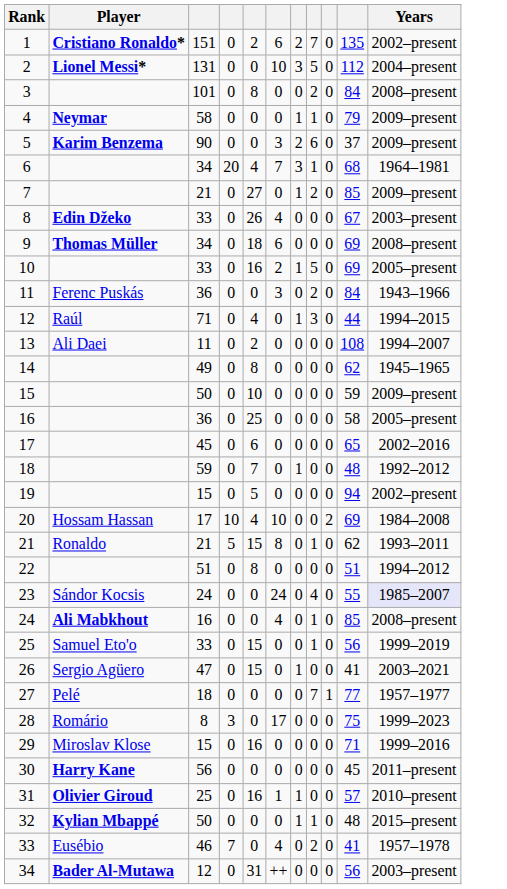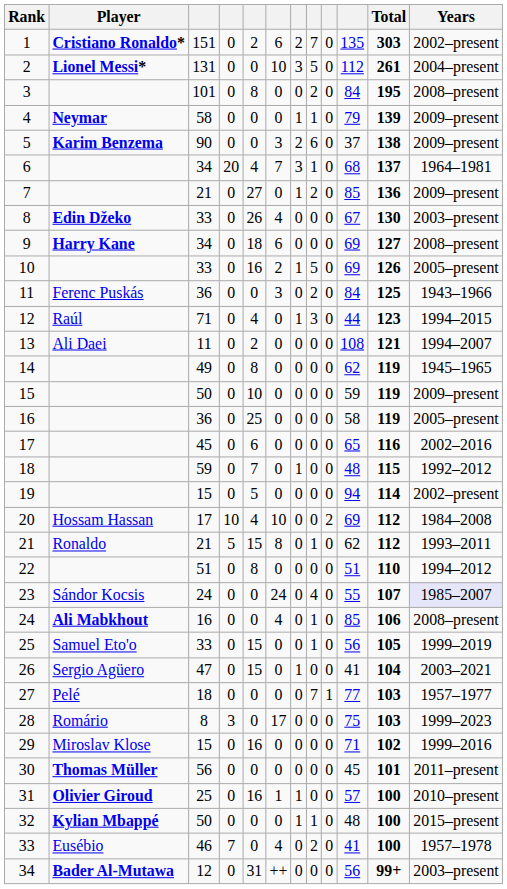 <table class="wikitable sortable" style="text-align:center">
 <tr>
 <th>Rank</th>
 <th>Player</th>
 <th></th>
 <th></th>
 <th></th>
 <th></th>
 <th></th>
 <th></th>
 <th></th>
 <th></th>
+<th>Total</th>
 <th>Years</th>
 </tr>
 <tr>
 <td>1</td>
 <td align="left"> <strong><a href='#'>Cristiano Ronaldo</a>*</strong></td>
 <td>151</td>
 <td>0</td>
 <td>2</td>
 <td>6</td>
 <td>2</td>
 <td>7</td>
 <td>0</td>
 <td><a href='#'>135</a></td>
+<td><strong>303</strong></td>
 <td>2002–present</td>
 </tr>
 <tr>
 <td>2</td>
 <td align="left"> <strong><a href='#'>Lionel Messi</a>*</strong></td>
 <td>131</td>
 <td>0</td>
 <td>0</td>
 <td>10</td>
 <td>3</td>
 <td>5</td>
 <td>0</td>
 <td><a href='#'>112</a></td>
+<td><strong>261</strong></td>
 <td>2004–present</td>
 </tr>
 <tr>
 <td>3</td>
 <td align="left"><strong> </strong></td>
 <td>101</td>
 <td>0</td>
 <td>8</td>
 <td>0</td>
 <td>0</td>
 <td>2</td>
 <td>0</td>
 <td><a href='#'>84</a></td>
+<td><strong>195</strong></td>
 <td>2008–present</td>
 </tr>
 <tr>
 <td>4</td>
 <td align="left"><strong> <a href='#'>Neymar</a></strong></td>
 <td>58</td>
 <td>0</td>
 <td>0</td>
 <td>0</td>
 <td>1</td>
 <td>1</td>
 <td>0</td>
 <td><a href='#'>79</a></td>
+<td><strong>139</strong></td>
 <td>2009–present</td>
 </tr>
 <tr>
 <td>5</td>
 <td align="left"><strong> <a href='#'>Karim Benzema</a></strong></td>
 <td>90</td>
 <td>0</td>
 <td>0</td>
 <td>3</td>
 <td>2</td>
 <td>6</td>
 <td>0</td>
 <td>37</td>
+<td><strong>138</strong></td>
 <td>2009–present</td>
 </tr>
 <tr>
 <td>6</td>
 <td align="left"> </td>
 <td>34</td>
 <td>20</td>
 <td>4</td>
 <td>7</td>
 <td>3</td>
 <td>1</td>
 <td>0</td>
 <td><a href='#'>68</a></td>
+<td><strong>137</strong></td>
 <td>1964–1981</td>
 </tr>
 <tr>
 <td>7</td>
 <td align="left"><strong> </strong></td>
 <td>21</td>
 <td>0</td>
 <td>27</td>
 <td>0</td>
 <td>1</td>
 <td>2</td>
 <td>0</td>
 <td><a href='#'>85</a></td>
+<td><strong>136</strong></td>
 <td>2009–present</td>
 </tr>
 <tr>
 <td>8</td>
 <td align="left"><strong> <a href='#'>Edin Džeko</a></strong></td>
 <td>33</td>
 <td>0</td>
 <td>26</td>
 <td>4</td>
 <td>0</td>
 <td>0</td>
 <td>0</td>
 <td><a href='#'>67</a></td>
+<td><strong>130</strong></td>
 <td>2003–present</td>
 </tr>
 <tr>
 <td>9</td>
-<td align="left"><strong> <a href='#'>Thomas Müller</a></strong></td>
+<td align="left"><strong> <a href='#'>Harry Kane</a></strong></td>
 <td>34</td>
 <td>0</td>
 <td>18</td>
 <td>6</td>
 <td>0</td>
 <td>0</td>
 <td>0</td>
 <td><a href='#'>69</a></td>
+<td><strong>127</strong></td>
 <td>2008–present</td>
 </tr>
 <tr>
 <td>10</td>
 <td align="left"><strong> </strong></td>
 <td>33</td>
 <td>0</td>
 <td>16</td>
 <td>2</td>
 <td>1</td>
 <td>5</td>
 <td>0</td>
 <td><a href='#'>69</a></td>
+<td><strong>126</strong></td>
 <td>2005–present</td>
 </tr>
 <tr>
 <td>11</td>
 <td align="left"> <a href='#'>Ferenc Puskás</a></td>
 <td>36</td>
 <td>0</td>
 <td>0</td>
 <td>3</td>
 <td>0</td>
 <td>2</td>
 <td>0</td>
 <td><a href='#'>84</a></td>
+<td><strong>125</strong></td>
 <td>1943–1966</td>
 </tr>
 <tr>
 <td>12</td>
 <td align="left"> <a href='#'>Raúl</a></td>
 <td>71</td>
 <td>0</td>
 <td>4</td>
 <td>0</td>
 <td>1</td>
 <td>3</td>
 <td>0</td>
 <td><a href='#'>44</a></td>
+<td><strong>123</strong></td>
 <td>1994–2015</td>
 </tr>
 <tr>
 <td>13</td>
 <td align="left"> <a href='#'>Ali Daei</a></td>
 <td>11</td>
 <td>0</td>
 <td>2</td>
 <td>0</td>
 <td>0</td>
 <td>0</td>
 <td>0</td>
 <td><a href='#'>108</a></td>
+<td><strong>121</strong></td>
 <td>1994–2007</td>
 </tr>
 <tr>
 <td>14</td>
 <td align="left"> </td>
 <td>49</td>
 <td>0</td>
 <td>8</td>
 <td>0</td>
 <td>0</td>
 <td>0</td>
 <td>0</td>
 <td><a href='#'>62</a></td>
+<td><strong>119</strong></td>
 <td>1945–1965</td>
 </tr>
 <tr>
 <td>15</td>
 <td align="left"><strong> </strong></td>
 <td>50</td>
 <td>0</td>
 <td>10</td>
 <td>0</td>
 <td>0</td>
 <td>0</td>
 <td>0</td>
 <td>59</td>
+<td><strong>119</strong></td>
 <td>2009–present</td>
 </tr>
 <tr>
 <td>16</td>
 <td align="left"><strong> </strong></td>
 <td>36</td>
 <td>0</td>
 <td>25</td>
 <td>0</td>
 <td>0</td>
 <td>0</td>
 <td>0</td>
 <td>58</td>
+<td><strong>119</strong></td>
 <td>2005–present</td>
 </tr>
 <tr>
 <td>17</td>
 <td align="left"> </td>
 <td>45</td>
 <td>0</td>
 <td>6</td>
 <td>0</td>
 <td>0</td>
 <td>0</td>
 <td>0</td>
 <td><a href='#'>65</a></td>
+<td><strong>116</strong></td>
 <td>2002–2016</td>
 </tr>
 <tr>
 <td>18</td>
 <td align="left"> </td>
 <td>59</td>
 <td>0</td>
 <td>7</td>
 <td>0</td>
 <td>1</td>
 <td>0</td>
 <td>0</td>
 <td><a href='#'>48</a></td>
+<td><strong>115</strong></td>
 <td>1992–2012</td>
 </tr>
 <tr>
 <td>19</td>
 <td align="left"><strong> </strong></td>
 <td>15</td>
 <td>0</td>
 <td>5</td>
 <td>0</td>
 <td>0</td>
 <td>0</td>
 <td>0</td>
 <td><a href='#'>94</a></td>
+<td><strong>114</strong></td>
 <td>2002–present</td>
 </tr>
 <tr>
 <td>20</td>
 <td align="left"> <a href='#'>Hossam Hassan</a></td>
 <td>17</td>
 <td>10</td>
 <td>4</td>
 <td>10</td>
 <td>0</td>
 <td>0</td>
 <td>2</td>
 <td><a href='#'>69</a></td>
+<td><strong>112</strong></td>
 <td>1984–2008</td>
 </tr>
 <tr>
 <td>21</td>
 <td align="left"> <a href='#'>Ronaldo</a></td>
 <td>21</td>
 <td>5</td>
 <td>15</td>
 <td>8</td>
 <td>0</td>
 <td>1</td>
 <td>0</td>
 <td>62</td>
+<td><strong>112</strong></td>
 <td>1993–2011</td>
 </tr>
 <tr>
 <td>22</td>
 <td align="left"> </td>
 <td>51</td>
 <td>0</td>
 <td>8</td>
 <td>0</td>
 <td>0</td>
 <td>0</td>
 <td>0</td>
 <td><a href='#'>51</a></td>
+<td><strong>110</strong></td>
 <td>1994–2012</td>
 </tr>
 <tr>
 <td>23</td>
 <td align="left"> <a href='#'>Sándor Kocsis</a></td>
 <td>24</td>
 <td>0</td>
 <td>0</td>
 <td>24</td>
 <td>0</td>
 <td>4</td>
 <td>0</td>
 <td><a href='#'>55</a></td>
+<td><strong>107</strong></td>
 <td style="background: lavender;">1985–2007</td>
 </tr>
 <tr>
 <td>24</td>
 <td align="left"><strong> <a href='#'>Ali Mabkhout</a></strong></td>
 <td>16</td>
 <td>0</td>
 <td>0</td>
 <td>4</td>
 <td>0</td>
 <td>1</td>
 <td>0</td>
 <td><a href='#'>85</a></td>
+<td><strong>106</strong></td>
 <td>2008–present</td>
 </tr>
 <tr>
 <td>25</td>
 <td align="left"> <a href='#'>Samuel Eto'o</a></td>
 <td>33</td>
 <td>0</td>
 <td>15</td>
 <td>0</td>
 <td>0</td>
 <td>1</td>
 <td>0</td>
 <td><a href='#'>56</a></td>
+<td><strong>105</strong></td>
 <td>1999–2019</td>
 </tr>
 <tr>
 <td>26</td>
 <td align="left"> <a href='#'>Sergio Agüero</a></td>
 <td>47</td>
 <td>0</td>
 <td>15</td>
 <td>0</td>
 <td>1</td>
 <td>0</td>
 <td>0</td>
 <td>41</td>
+<td><strong>104</strong></td>
 <td>2003–2021</td>
 </tr>
 <tr>
 <td>27</td>
 <td align="left"> <a href='#'>Pelé</a></td>
 <td>18</td>
 <td>0</td>
 <td>0</td>
 <td>0</td>
 <td>0</td>
 <td>7</td>
 <td>1</td>
 <td><a href='#'>77</a></td>
+<td><strong>103</strong></td>
 <td>1957–1977</td>
 </tr>
 <tr>
 <td>28</td>
 <td align="left"> <a href='#'>Romário</a></td>
 <td>8</td>
 <td>3</td>
 <td>0</td>
 <td>17</td>
 <td>0</td>
 <td>0</td>
 <td>0</td>
 <td><a href='#'>75</a></td>
+<td><strong>103</strong></td>
 <td>1999–2023</td>
 </tr>
 <tr>
 <td>29</td>
 <td align="left"> <a href='#'>Miroslav Klose</a></td>
 <td>15</td>
 <td>0</td>
 <td>16</td>
 <td>0</td>
 <td>0</td>
 <td>0</td>
 <td>0</td>
 <td><a href='#'>71</a></td>
+<td><strong>102</strong></td>
 <td>1999–2016</td>
 </tr>
 <tr>
 <td>30</td>
-<td align="left"><strong> <a href='#'>Harry Kane</a></strong></td>
+<td align="left"><strong> <a href='#'>Thomas Müller</a></strong></td>
 <td>56</td>
 <td>0</td>
 <td>0</td>
 <td>0</td>
 <td>0</td>
 <td>0</td>
 <td>0</td>
 <td>45</td>
+<td><strong>101</strong></td>
 <td>2011–present</td>
 </tr>
 <tr>
 <td>31</td>
 <td align="left"><strong> <a href='#'>Olivier Giroud</a></strong></td>
 <td>25</td>
 <td>0</td>
 <td>16</td>
 <td>1</td>
 <td>1</td>
 <td>0</td>
 <td>0</td>
 <td><a href='#'>57</a></td>
+<td><strong>100</strong></td>
 <td>2010–present</td>
 </tr>
 <tr>
 <td>32</td>
 <td align="left"><strong> <a href='#'>Kylian Mbappé</a></strong></td>
 <td>50</td>
 <td>0</td>
 <td>0</td>
 <td>0</td>
 <td>1</td>
 <td>1</td>
 <td>0</td>
 <td>48</td>
+<td><strong>100</strong></td>
 <td>2015–present</td>
 </tr>
 <tr>
 <td>33</td>
 <td align="left"> <a href='#'>Eusébio</a></td>
 <td>46</td>
 <td>7</td>
 <td>0</td>
 <td>4</td>
 <td>0</td>
 <td>2</td>
 <td>0</td>
 <td><a href='#'>41</a></td>
+<td><strong>100</strong></td>
 <td>1957–1978</td>
 </tr>
 <tr>
 <td>34</td>
 <td align="left"><strong> <a href='#'>Bader Al-Mutawa</a></strong></td>
 <td>12</td>
 <td>0</td>
 <td>31</td>
 <td>++</td>
 <td>0</td>
 <td>0</td>
 <td>0</td>
 <td><a href='#'>56</a></td>
+<td><strong>99+</strong></td>
 <td>2003–present</td>
 </tr>
 </table>
